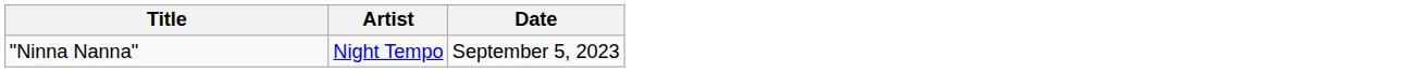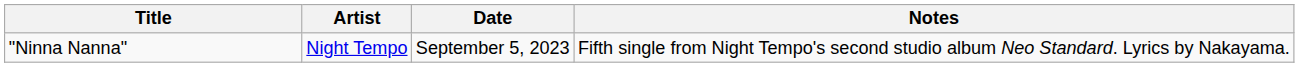 <table class="wikitable plainrowheaders" style="text-align:center;">
 <tr>
 <th scope="col" style="width:16em;">Title</th>
 <th scope="col">Artist</th>
 <th scope="col">Date</th>
+<th scope="col">Notes</th>
 </tr>
 <tr>
 <td align="left">"Ninna Nanna"</td>
 <td align="left"><a href='#'>Night Tempo</a></td>
 <td>September 5, 2023</td>
+<td>Fifth single from Night Tempo's second studio album <em>Neo Standard</em>. Lyrics by Nakayama.</td>
 </tr>
 </table>
